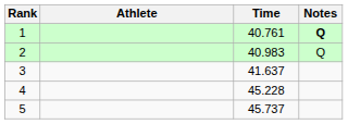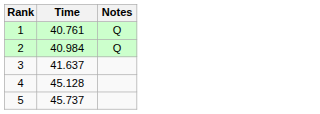 <table class=wikitable style="text-align:center">
 <tr>
 <th width=40>Rank</th>
-<th width=250>Athlete</th>
 <th width=80>Time</th>
 <th width=50>Notes</th>
 </tr>
 <tr bgcolor="ccffcc">
 <td>1</td>
-<td align=left></td>
 <td>40.761</td>
-<td><strong>Q</strong></td>
+<td>Q</td>
 </tr>
 <tr bgcolor="ccffcc">
 <td>2</td>
-<td align=left></td>
-<td>40.983</td>
+<td>40.984</td>
 <td>Q</td>
 </tr>
 <tr>
 <td>3</td>
-<td align=left></td>
 <td>41.637</td>
 <td></td>
 </tr>
 <tr>
 <td>4</td>
-<td align=left></td>
-<td>45.228</td>
+<td>45.128</td>
 <td></td>
 </tr>
 <tr>
 <td>5</td>
-<td align=left></td>
 <td>45.737</td>
 <td></td>
 </tr>
 </table>
